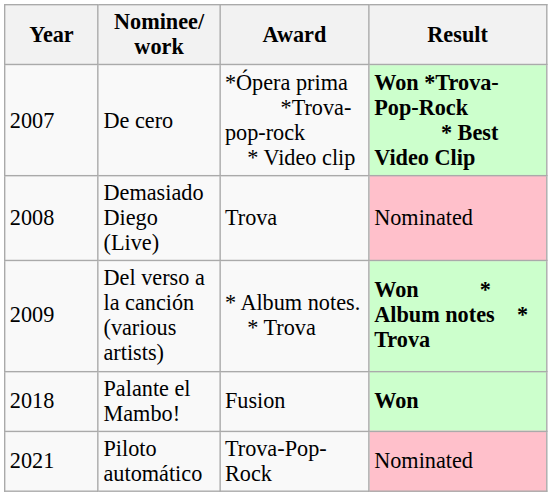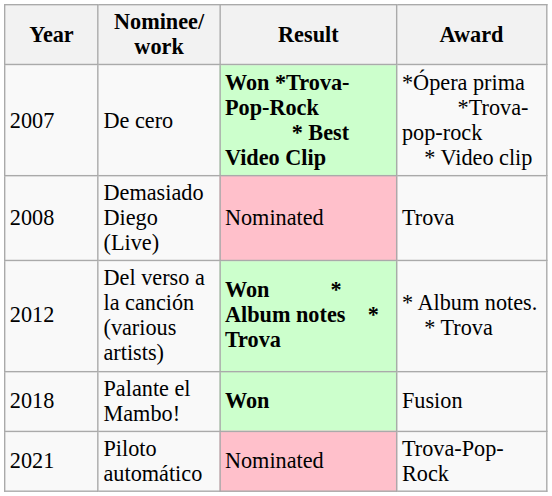 <table class="wikitable">
 <tr>
 <th width="60 px">Year</th>
 <th width="80 px">Nominee/ work</th>
+<th width="120 px">Result</th>
 <th width="100 px">Award</th>
-<th width="120 px">Result</th>
 </tr>
 <tr>
 <td>2007</td>
 <td>De cero</td>
+<td bgcolor="#CFC"><span> <strong>Won</strong>     <strong>*Trova-Pop-Rock                          * Best Video Clip</strong> </span></td>
 <td>*Ópera prima            *Trova-pop-rock               * Video clip</td>
-<td bgcolor="#CFC"><span> <strong>Won</strong>     <strong>*Trova-Pop-Rock                          * Best Video Clip</strong> </span></td>
 </tr>
 <tr>
 <td>2008</td>
 <td>Demasiado Diego     (Live)</td>
+<td bgcolor="Pink"><span> Nominated </span></td>
 <td>Trova</td>
-<td bgcolor="Pink"><span> Nominated </span></td>
 </tr>
 <tr>
-<td>2009</td>
+<td>2012</td>
 <td>Del verso a la canción (various artists)</td>
+<td bgcolor="#CFC"><span> <strong>Won</strong>                 <strong>* Album notes    * Trova</strong></span></td>
 <td>* Album notes.           * Trova</td>
-<td bgcolor="#CFC"><span> <strong>Won</strong>                 <strong>* Album notes    * Trova</strong></span></td>
 </tr>
 <tr>
 <td>2018</td>
 <td>Palante el Mambo!</td>
+<td bgcolor="#CFC"><span> <strong>Won</strong></span></td>
 <td>Fusion</td>
-<td bgcolor="#CFC"><span> <strong>Won</strong></span></td>
 </tr>
 <tr>
 <td>2021</td>
 <td>Piloto automático</td>
+<td bgcolor="Pink"><span> Nominated </span></td>
 <td>Trova-Pop-Rock</td>
-<td bgcolor="Pink"><span> Nominated </span></td>
 </tr>
 </table>
